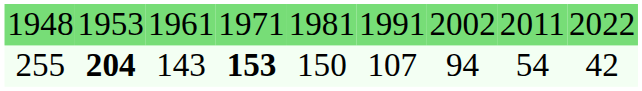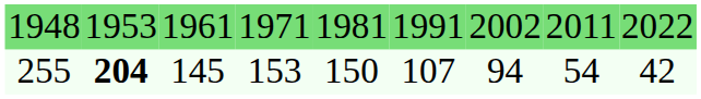 <table align="center" cellspacing="0" style="background:#f3fff3">
 <tr bgcolor="#77dd77">
 <td align="center">1948</td>
 <td align="center">1953</td>
 <td align="center">1961</td>
 <td align="center">1971</td>
 <td align="center">1981</td>
 <td align="center">1991</td>
 <td align="center">2002</td>
 <td align="center">2011</td>
 <td align="center">2022</td>
 </tr>
 <tr>
 <td align="center">255</td>
 <td align="center"><strong>204</strong></td>
-<td align="center">143</td>
-<td align="center"><strong>153</strong></td>
+<td align="center">145</td>
+<td align="center">153</td>
 <td align="center">150</td>
 <td align="center">107</td>
 <td align="center">94</td>
 <td align="center">54</td>
 <td align="center">42</td>
 </tr>
 </table>
